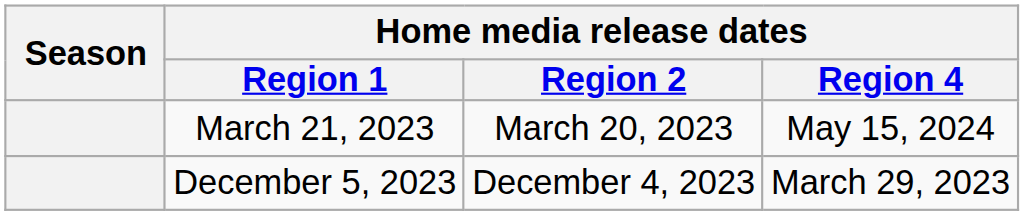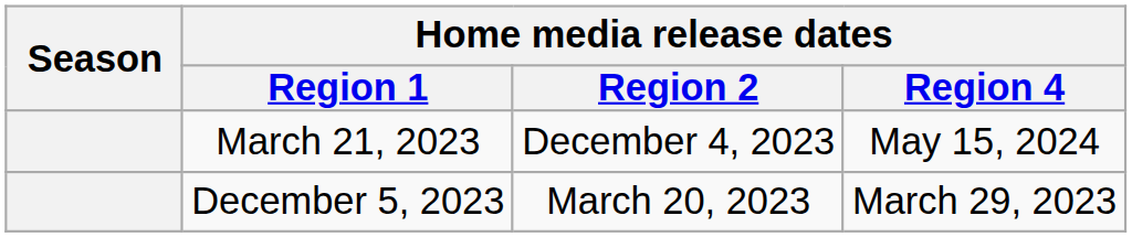 <table class="wikitable plainrowheaders"  style="float:right; text-align:center; margin:10px;">
 <tr>
 <th scope="col" style="padding:0 8px;" rowspan="2">Season</th>
 <th scope="col" colspan="3">Home media release dates</th>
 </tr>
 <tr>
 <th scope="col" style="padding: 0 8px"><a href='#'>Region 1</a></th>
 <th scope="col" style="padding: 0 8px"><a href='#'>Region 2</a></th>
 <th scope="col" style="padding: 0 8px"><a href='#'>Region 4</a></th>
 </tr>
 <tr>
 <th></th>
 <td>March 21, 2023</td>
-<td>March 20, 2023</td>
+<td>December 4, 2023</td>
 <td>May 15, 2024</td>
 </tr>
 <tr>
 <th></th>
 <td>December 5, 2023</td>
-<td>December 4, 2023</td>
+<td>March 20, 2023</td>
 <td>March 29, 2023</td>
 </tr>
 </table>
